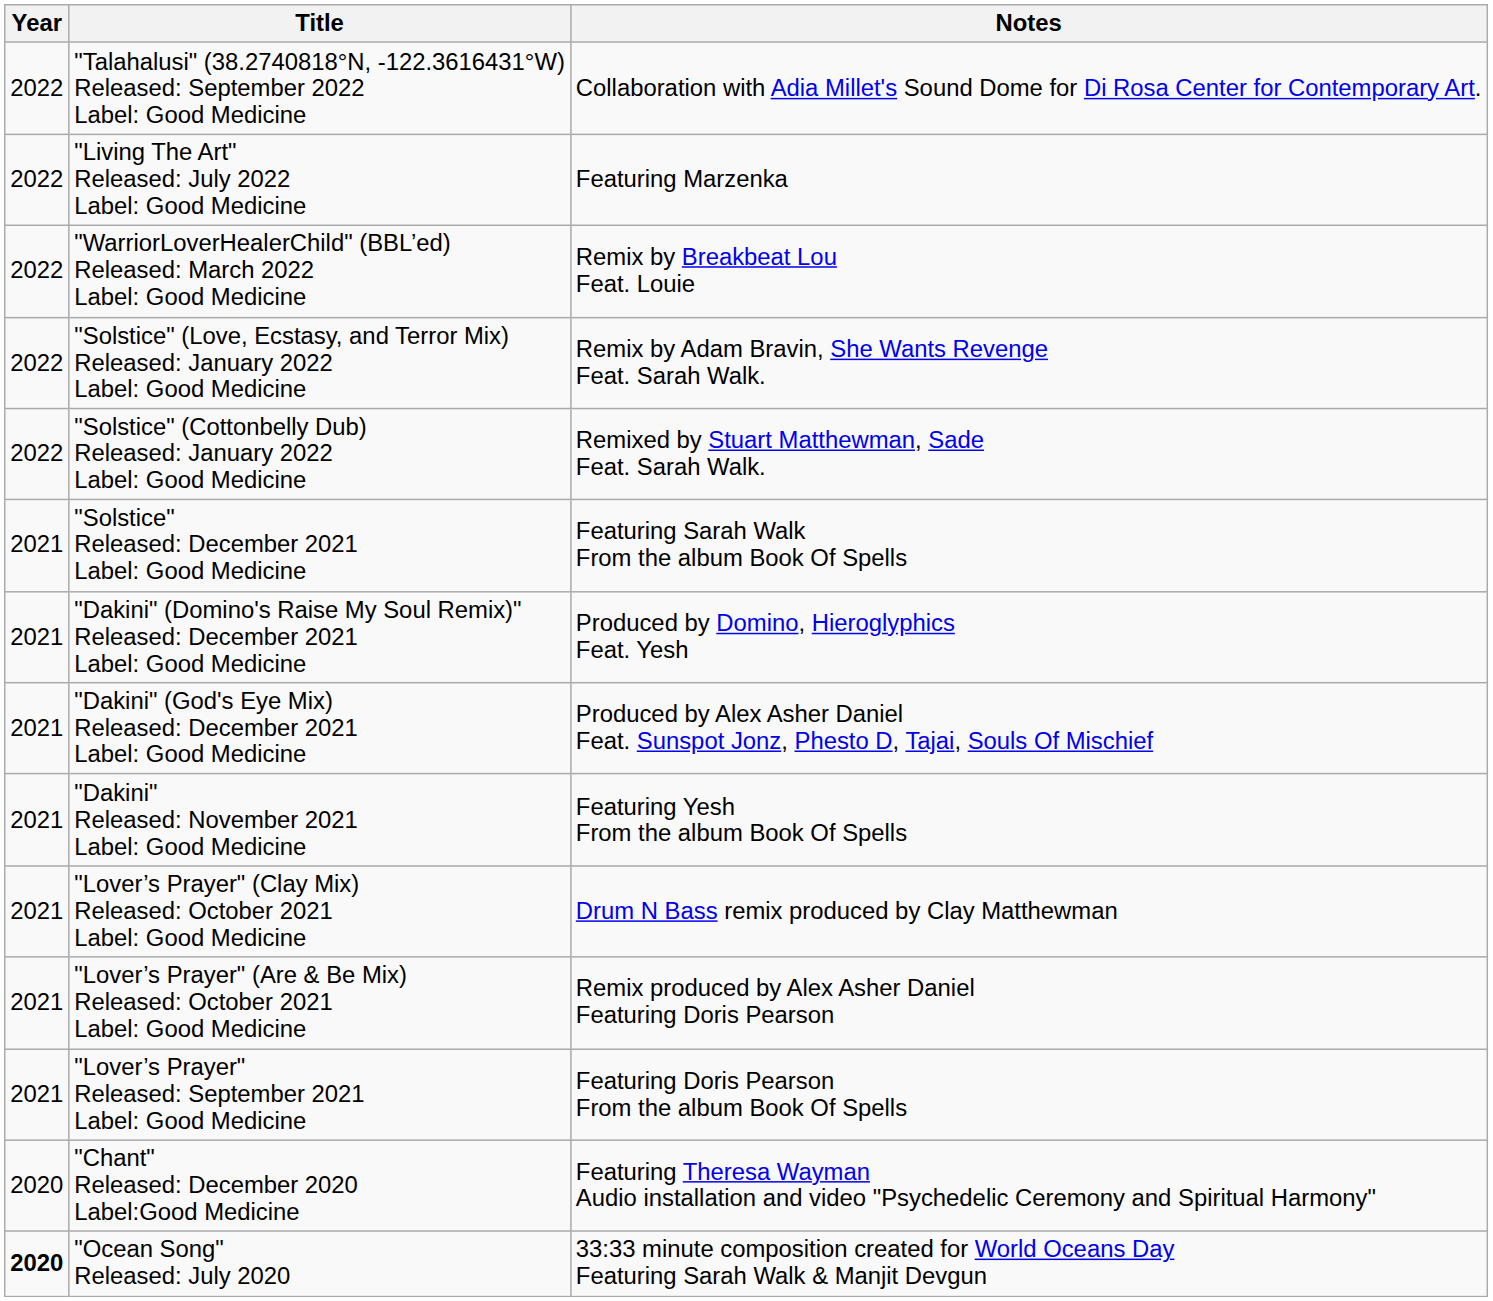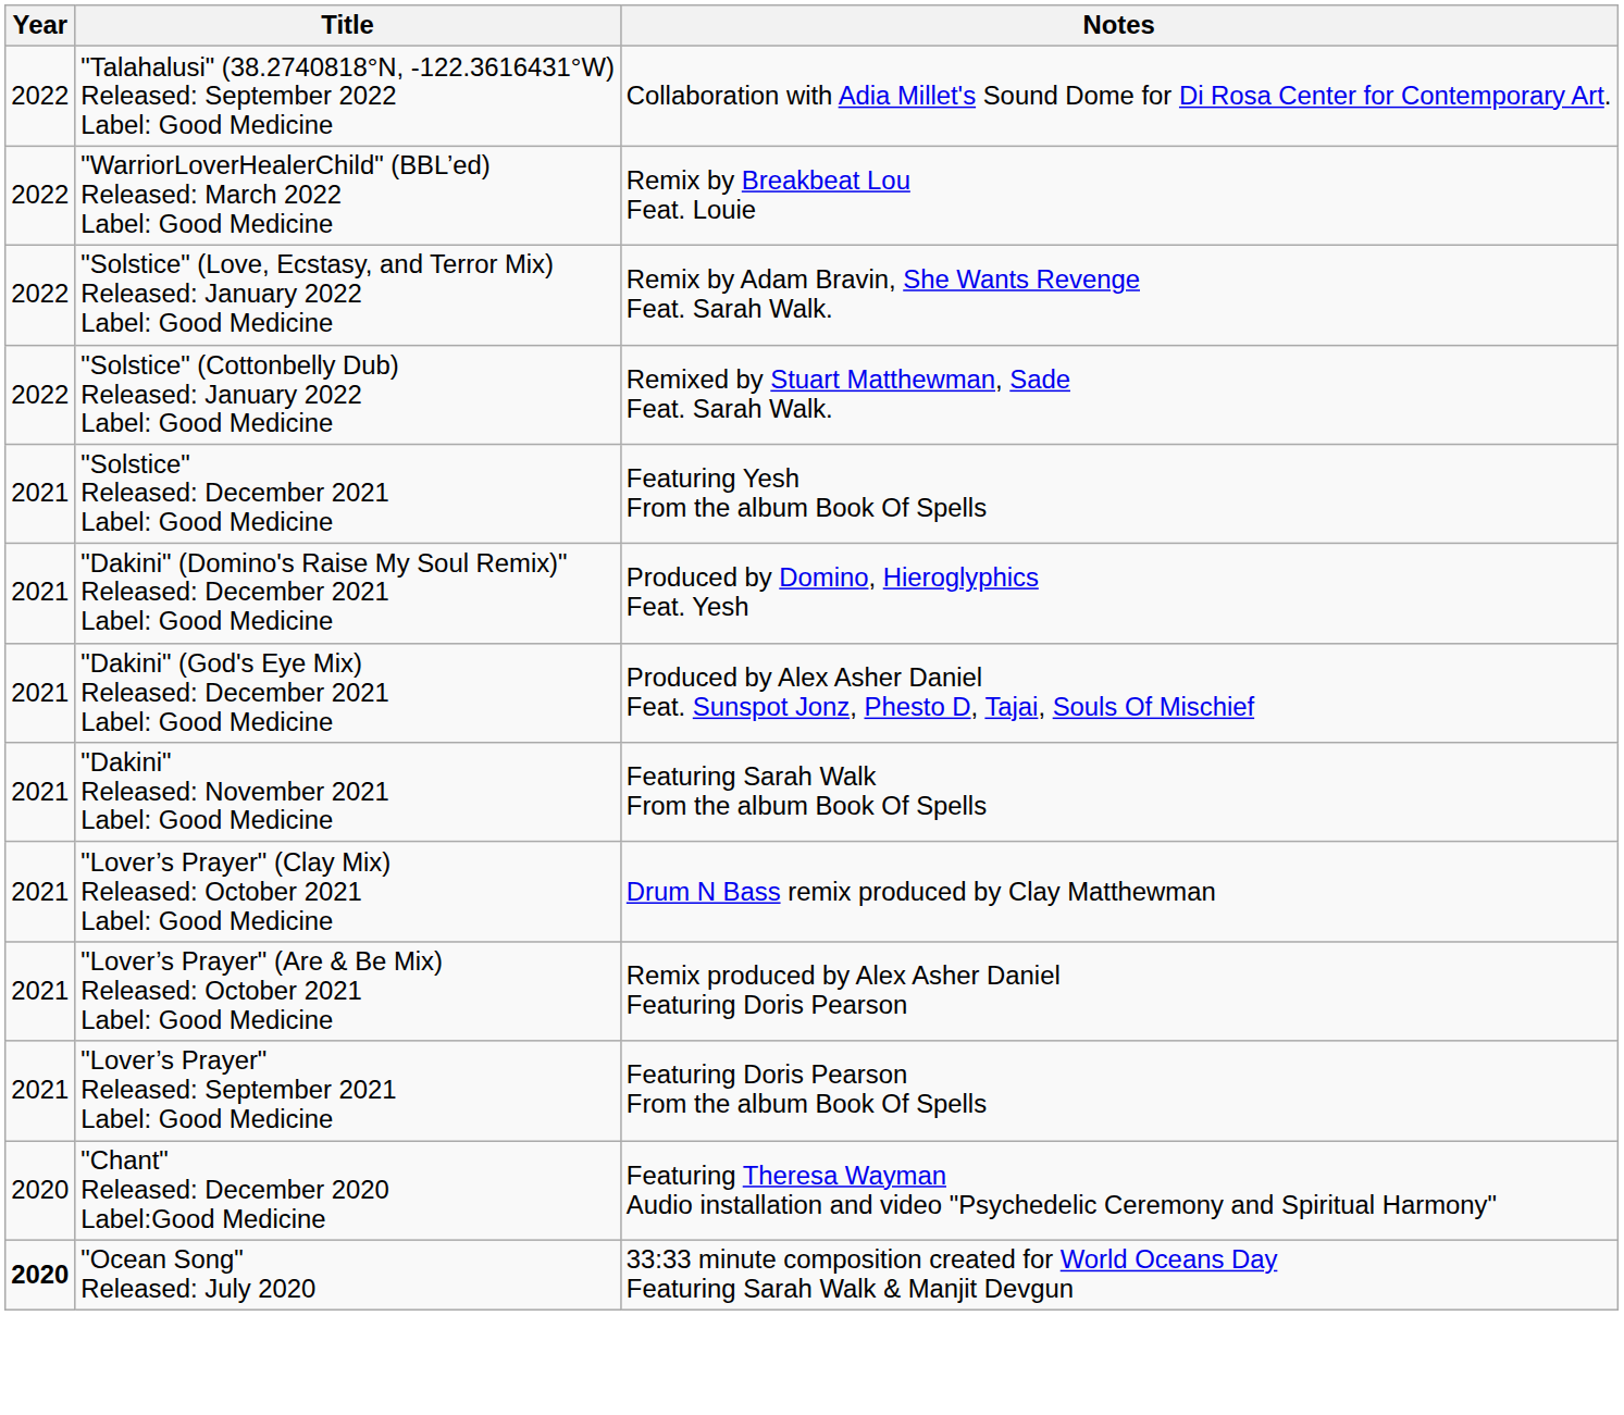 <table class="wikitable">
 <tr>
 <th>Year</th>
 <th>Title</th>
 <th>Notes</th>
 </tr>
 <tr>
 <td>2022</td>
 <td>"Talahalusi" (38.2740818°N, -122.3616431°W)<br>Released: September 2022<br>Label: Good Medicine</td>
 <td>Collaboration with <a href='#'>Adia Millet's</a> Sound Dome for <a href='#'>Di Rosa Center for Contemporary Art</a>.</td>
-</tr>
-<tr>
-<td>2022</td>
-<td>"Living The Art"<br>Released: July 2022<br>Label: Good Medicine</td>
-<td>Featuring Marzenka</td>
 </tr>
 <tr>
 <td>2022</td>
 <td>"WarriorLoverHealerChild" (BBL’ed)<br>Released: March 2022<br>Label: Good Medicine</td>
 <td>Remix by <a href='#'>Breakbeat Lou</a><br>Feat. Louie</td>
 </tr>
 <tr>
 <td>2022</td>
 <td>"Solstice" (Love, Ecstasy, and Terror Mix)<br>Released: January 2022<br>Label: Good Medicine</td>
 <td>Remix by Adam Bravin, <a href='#'>She Wants Revenge</a><br>Feat. Sarah Walk.</td>
 </tr>
 <tr>
 <td>2022</td>
 <td>"Solstice" (Cottonbelly Dub)<br>Released: January 2022<br>Label: Good Medicine</td>
 <td>Remixed by <a href='#'>Stuart Matthewman</a>, <a href='#'>Sade</a><br>Feat. Sarah Walk.</td>
 </tr>
 <tr>
 <td>2021</td>
 <td>"Solstice"<br>Released: December 2021<br>Label: Good Medicine</td>
-<td>Featuring Sarah Walk<br>From the album Book Of Spells</td>
+<td>Featuring Yesh<br>From the album Book Of Spells</td>
 </tr>
 <tr>
 <td>2021</td>
 <td>"Dakini" (Domino's Raise My Soul Remix)"<br>Released: December 2021<br>Label: Good Medicine</td>
 <td>Produced by <a href='#'>Domino</a>, <a href='#'>Hieroglyphics</a><br>Feat. Yesh</td>
 </tr>
 <tr>
 <td>2021</td>
 <td>"Dakini" (God's Eye Mix)<br>Released: December 2021<br>Label: Good Medicine</td>
 <td>Produced by Alex Asher Daniel<br>Feat. <a href='#'>Sunspot Jonz</a>, <a href='#'>Phesto D</a>, <a href='#'>Tajai</a>, <a href='#'>Souls Of Mischief</a></td>
 </tr>
 <tr>
 <td>2021</td>
 <td>"Dakini"<br>Released: November 2021<br>Label: Good Medicine</td>
-<td>Featuring Yesh<br>From the album Book Of Spells</td>
+<td>Featuring Sarah Walk<br>From the album Book Of Spells</td>
 </tr>
 <tr>
 <td>2021</td>
 <td>"Lover’s Prayer" (Clay Mix)<br>Released: October 2021<br>Label: Good Medicine</td>
 <td><a href='#'>Drum N Bass</a> remix produced by Clay Matthewman</td>
 </tr>
 <tr>
 <td>2021</td>
 <td>"Lover’s Prayer" (Are & Be Mix)<br>Released: October 2021<br>Label: Good Medicine</td>
 <td>Remix produced by Alex Asher Daniel<br>Featuring Doris Pearson</td>
 </tr>
 <tr>
 <td>2021</td>
 <td>"Lover’s Prayer"<br>Released: September 2021<br>Label: Good Medicine</td>
 <td>Featuring Doris Pearson<br>From the album Book Of Spells</td>
 </tr>
 <tr>
 <td>2020</td>
 <td>"Chant"<br>Released: December 2020<br>Label:Good Medicine</td>
 <td>Featuring <a href='#'>Theresa Wayman</a><br>Audio installation and video "Psychedelic Ceremony and Spiritual Harmony"</td>
 </tr>
 <tr>
 <td><strong>2020</strong></td>
 <td>"Ocean Song"<br>Released: July 2020</td>
 <td>33:33 minute composition created for <a href='#'>World Oceans Day</a><br>Featuring Sarah Walk & Manjit Devgun</td>
 </tr>
 </table>
